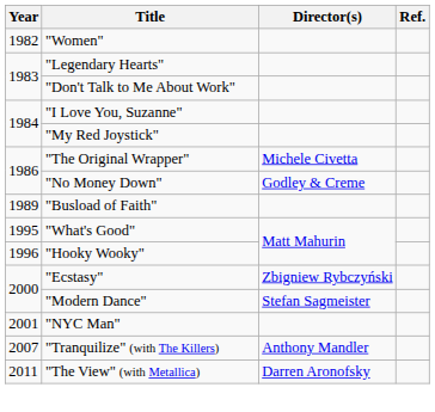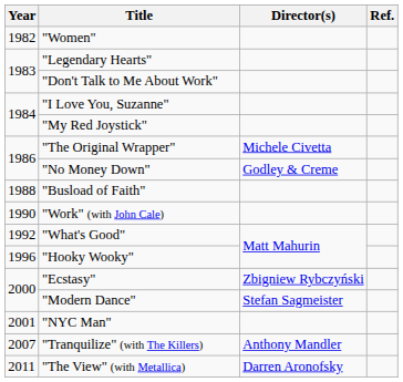 <table class="wikitable">
 <tr>
 <th>Year</th>
 <th style="width:225px;">Title</th>
 <th>Director(s)</th>
 <th>Ref.</th>
 </tr>
 <tr>
 <td>1982</td>
 <td>"Women"</td>
 <td></td>
 <td style="text-align:center;"></td>
 </tr>
 <tr>
 <td rowspan="2">1983</td>
 <td>"Legendary Hearts"</td>
 <td></td>
 <td style="text-align:center;"></td>
 </tr>
 <tr>
 <td>"Don't Talk to Me About Work"</td>
 <td></td>
 <td style="text-align:center;"></td>
 </tr>
 <tr>
 <td rowspan="2">1984</td>
 <td>"I Love You, Suzanne"</td>
 <td></td>
 <td style="text-align:center;"></td>
 </tr>
 <tr>
 <td>"My Red Joystick"</td>
 <td></td>
 <td style="text-align:center;"></td>
 </tr>
 <tr>
 <td rowspan="2">1986</td>
 <td>"The Original Wrapper"</td>
 <td><a href='#'>Michele Civetta</a></td>
 <td style="text-align:center;"></td>
 </tr>
 <tr>
 <td>"No Money Down"</td>
 <td><a href='#'>Godley & Creme</a></td>
 <td style="text-align:center;"></td>
 </tr>
 <tr>
-<td>1989</td>
+<td>1988</td>
 <td>"Busload of Faith"</td>
 <td></td>
 <td style="text-align:center;"></td>
 </tr>
 <tr>
-<td>1995</td>
+<td>1990</td>
+<td>"Work" <small>(with <a href='#'>John Cale</a>)</small></td>
+<td></td>
+<td style="text-align:center;"></td>
+</tr>
+<tr>
+<td>1992</td>
 <td>"What's Good"</td>
 <td rowspan="2"><a href='#'>Matt Mahurin</a></td>
 <td style="text-align:center;"></td>
 </tr>
 <tr>
 <td>1996</td>
 <td>"Hooky Wooky"</td>
 <td style="text-align:center;"></td>
 </tr>
 <tr>
 <td rowspan="2">2000</td>
 <td>"Ecstasy"</td>
 <td><a href='#'>Zbigniew Rybczyński</a></td>
 <td style="text-align:center;"></td>
 </tr>
 <tr>
 <td>"Modern Dance"</td>
 <td><a href='#'>Stefan Sagmeister</a></td>
 <td style="text-align:center;"></td>
 </tr>
 <tr>
 <td>2001</td>
 <td>"NYC Man"</td>
 <td></td>
 <td style="text-align:center;"></td>
 </tr>
 <tr>
 <td>2007</td>
 <td>"Tranquilize" <small>(with <a href='#'>The Killers</a>)</small></td>
 <td><a href='#'>Anthony Mandler</a></td>
 <td style="text-align:center;"></td>
 </tr>
 <tr>
 <td>2011</td>
 <td>"The View" <small>(with <a href='#'>Metallica</a>)</small></td>
 <td><a href='#'>Darren Aronofsky</a></td>
 <td style="text-align:center;"></td>
 </tr>
 </table>
